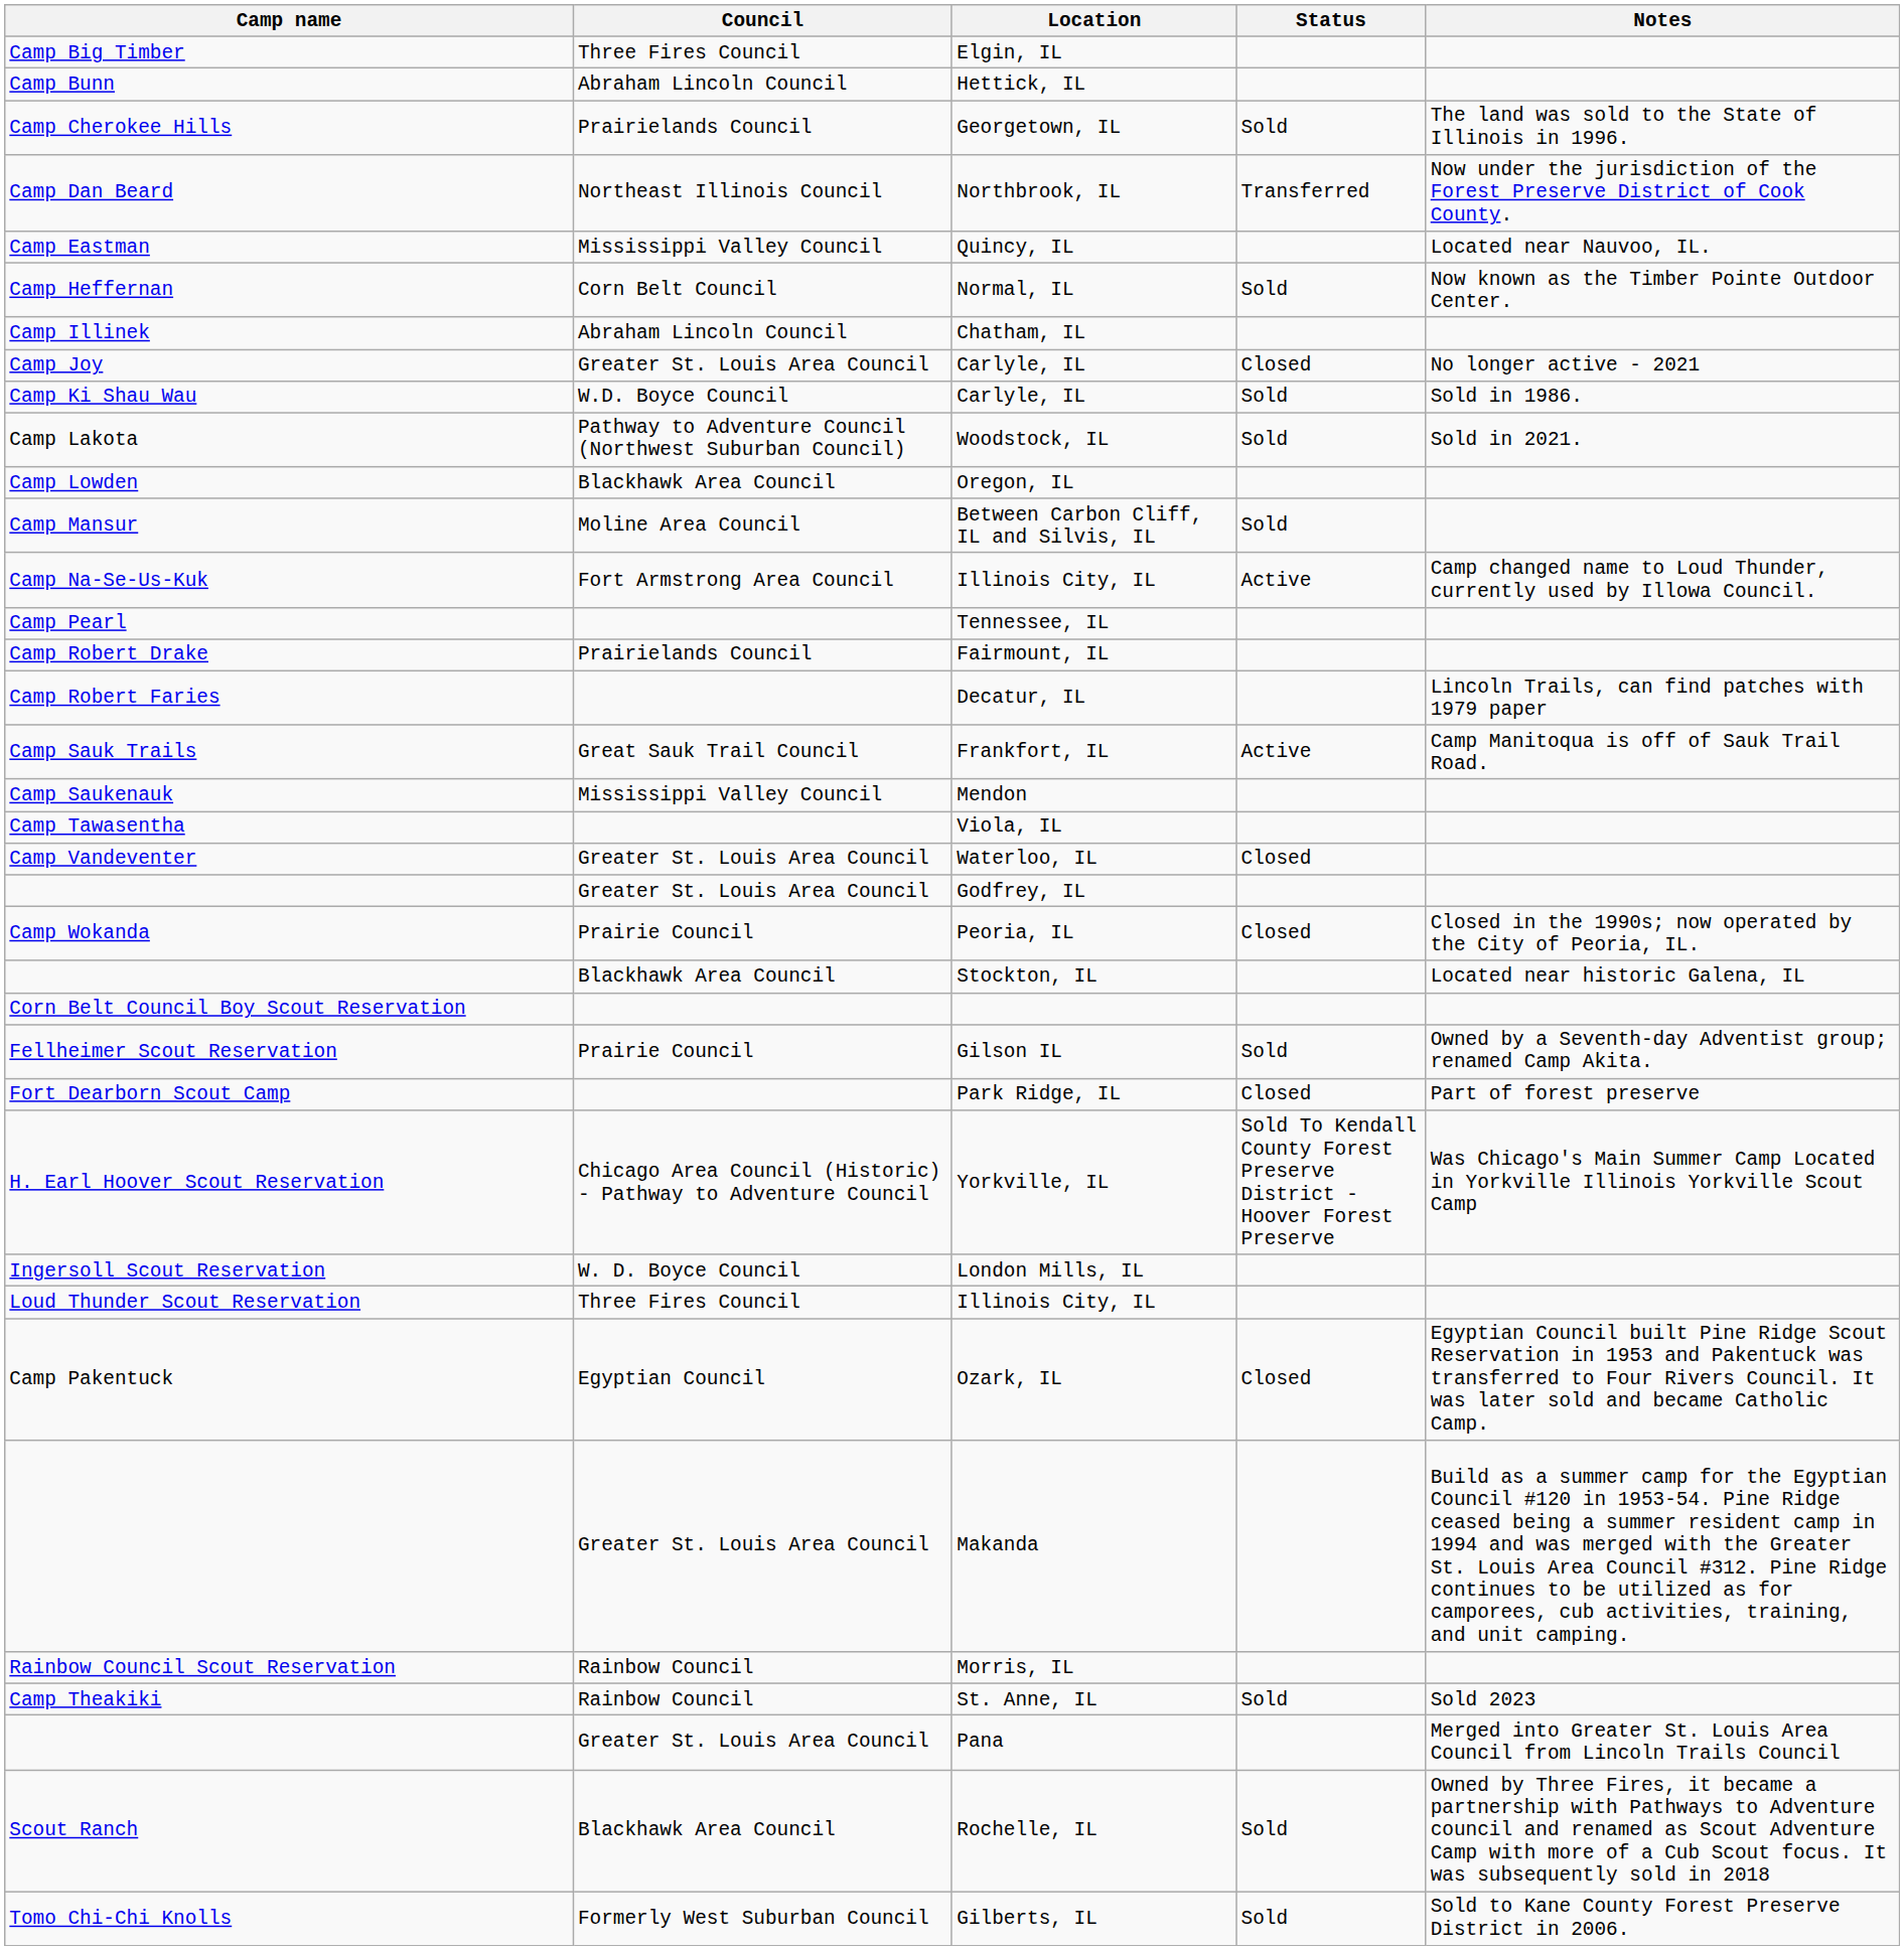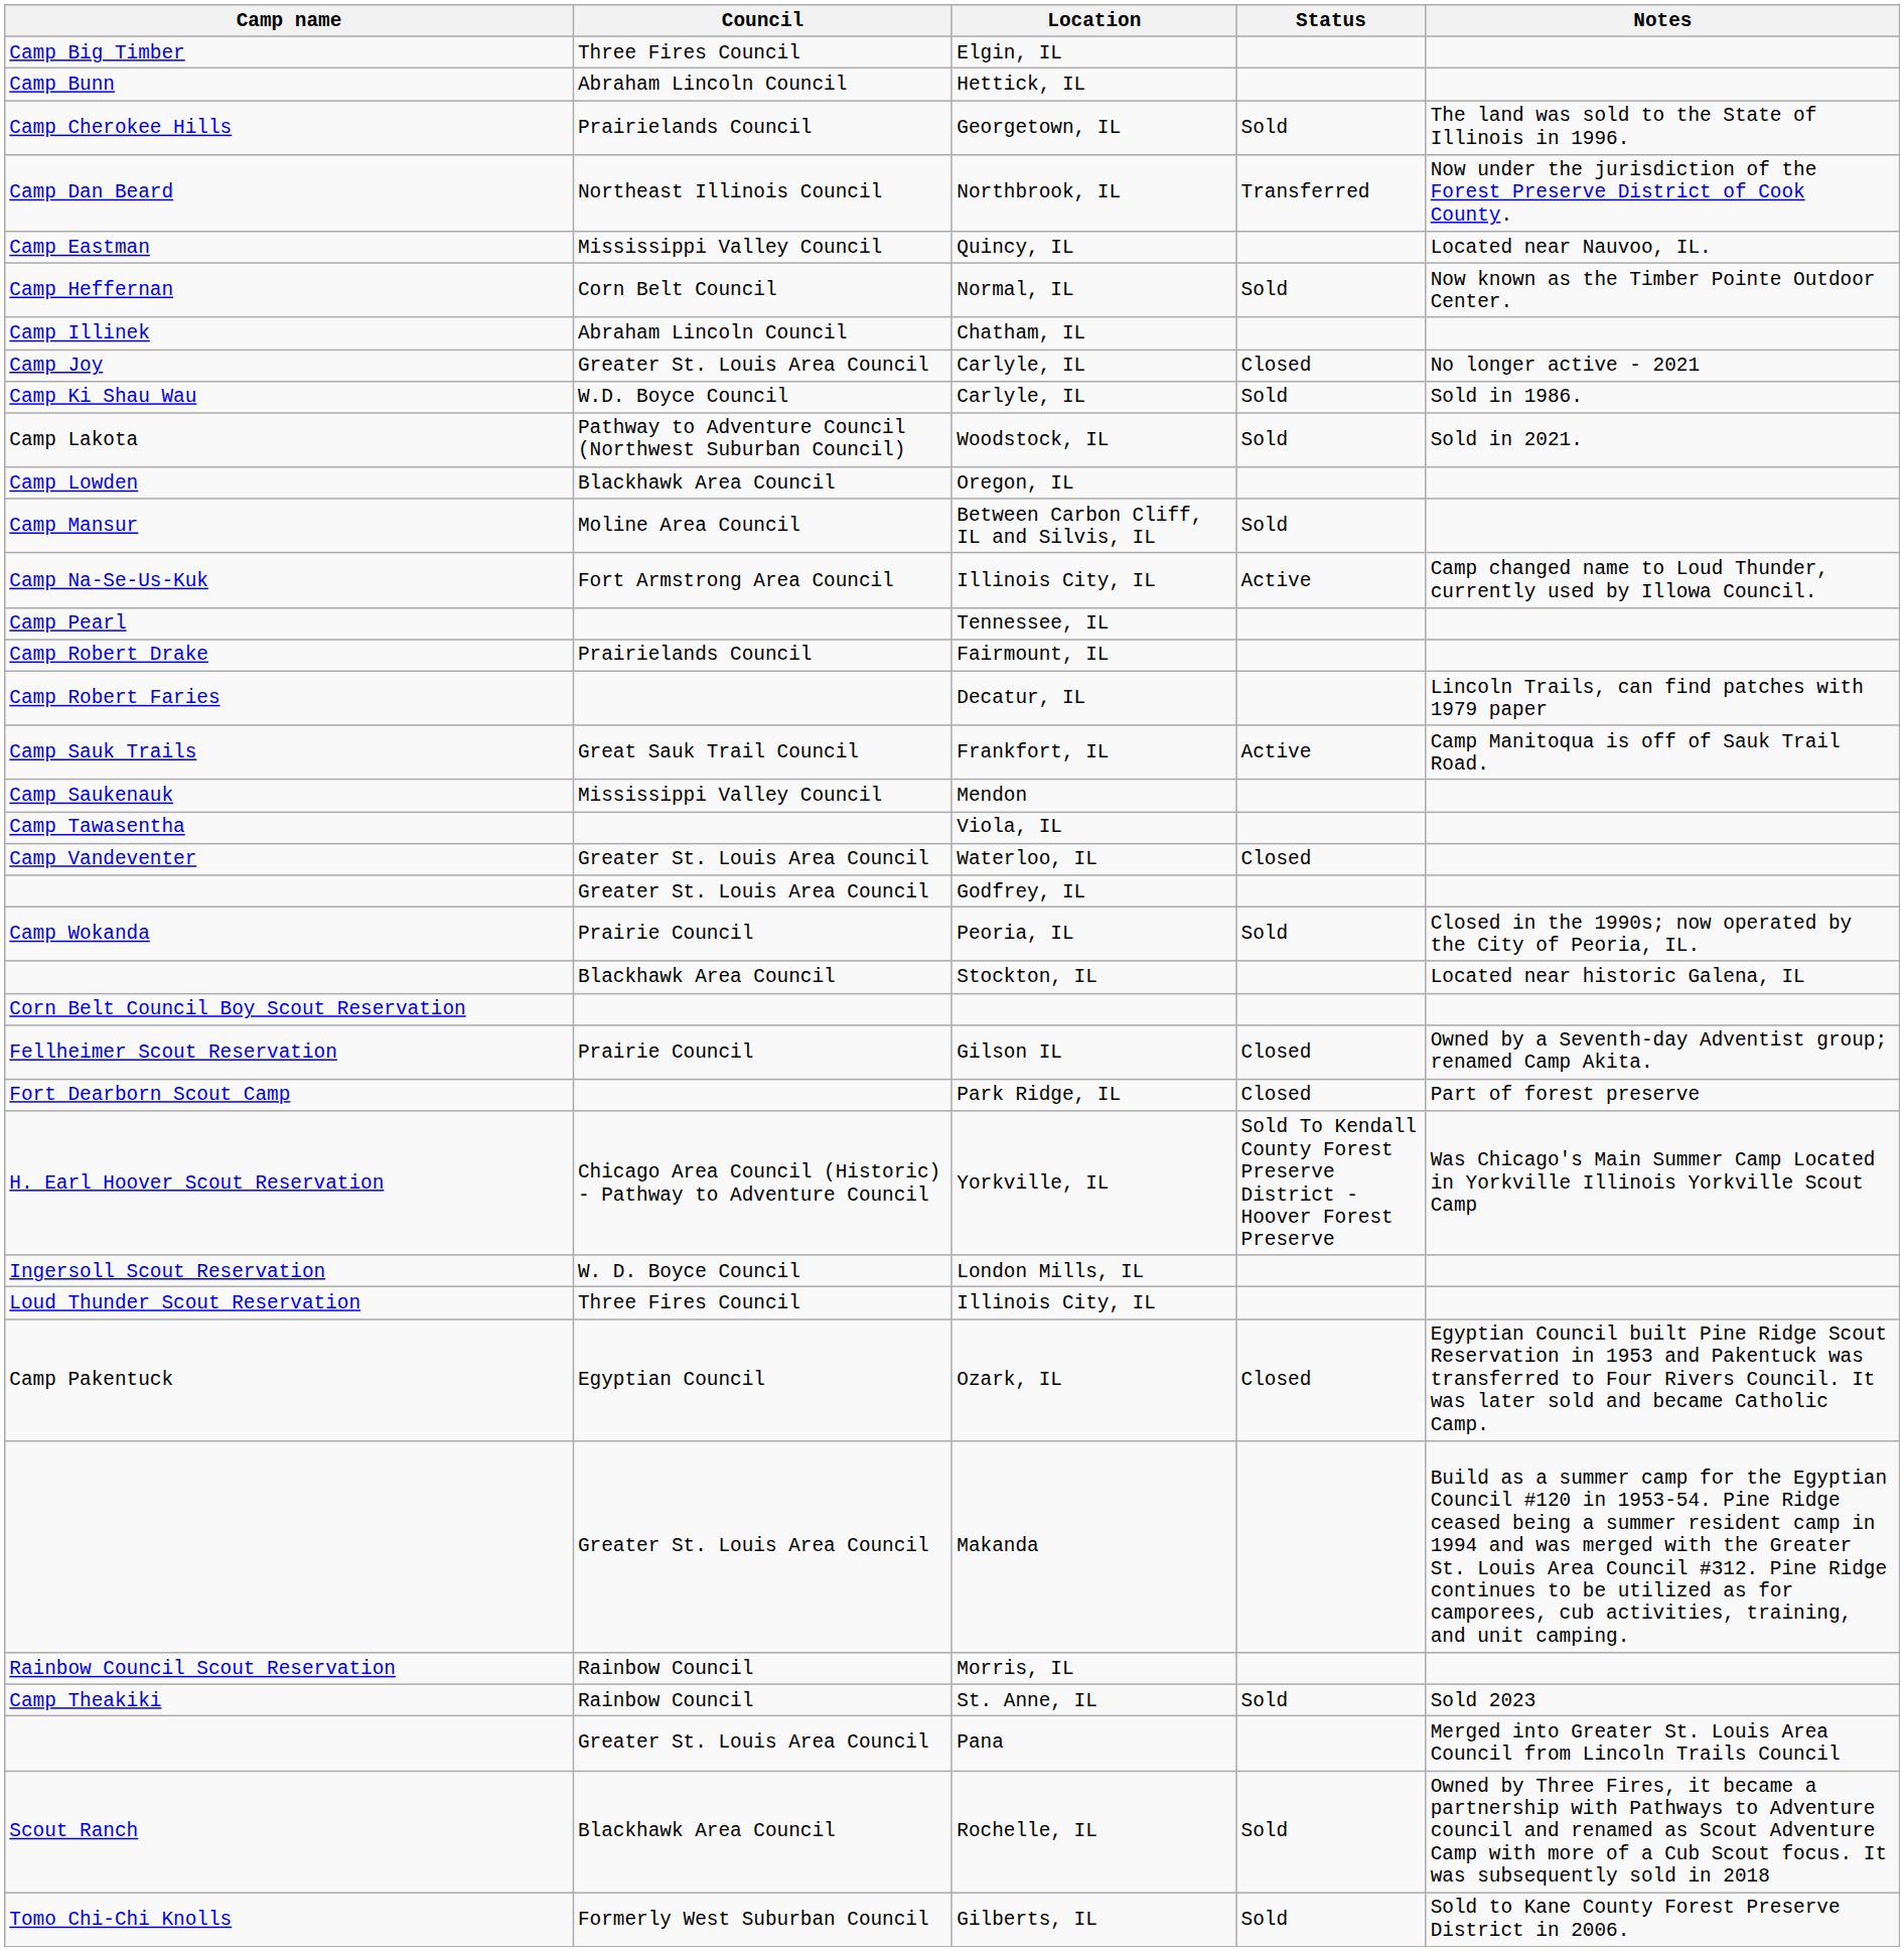 <table class="wikitable sortable" border="1" width="100%">
 <tr>
 <th scope="col" width="30%">Camp name</th>
 <th scope="col" width="20%">Council</th>
 <th scope="col" width="15%">Location</th>
 <th scope="col" width="10%">Status</th>
 <th scope="col" width="25%"  class="unsortable">Notes</th>
 </tr>
 <tr>
 <td><a href='#'>Camp Big Timber</a></td>
 <td>Three Fires Council</td>
 <td>Elgin, IL</td>
 <td></td>
 <td></td>
 </tr>
 <tr>
 <td><a href='#'>Camp Bunn</a></td>
 <td>Abraham Lincoln Council</td>
 <td>Hettick, IL</td>
 <td></td>
 <td></td>
 </tr>
 <tr>
 <td><a href='#'>Camp Cherokee Hills</a></td>
 <td>Prairielands Council</td>
 <td>Georgetown, IL</td>
 <td>Sold</td>
 <td>The land was sold to the State of Illinois in 1996.</td>
 </tr>
 <tr>
 <td><a href='#'>Camp Dan Beard</a></td>
 <td>Northeast Illinois Council</td>
 <td>Northbrook, IL</td>
 <td>Transferred</td>
 <td>Now under the jurisdiction of the <a href='#'>Forest Preserve District of Cook County</a>.</td>
 </tr>
 <tr>
 <td><a href='#'>Camp Eastman</a></td>
 <td>Mississippi Valley Council</td>
 <td>Quincy, IL</td>
 <td></td>
 <td>Located near Nauvoo, IL.</td>
 </tr>
 <tr>
 <td><a href='#'>Camp Heffernan</a></td>
 <td>Corn Belt Council</td>
 <td>Normal, IL</td>
 <td>Sold</td>
 <td>Now known as the Timber Pointe Outdoor Center.</td>
 </tr>
 <tr>
 <td><a href='#'>Camp Illinek</a></td>
 <td>Abraham Lincoln Council</td>
 <td>Chatham, IL</td>
 <td></td>
 <td></td>
 </tr>
 <tr>
 <td><a href='#'>Camp Joy</a></td>
 <td>Greater St. Louis Area Council</td>
 <td>Carlyle, IL</td>
 <td>Closed</td>
 <td>No longer active - 2021</td>
 </tr>
 <tr>
 <td><a href='#'>Camp Ki Shau Wau</a></td>
 <td>W.D. Boyce Council</td>
 <td>Carlyle, IL</td>
 <td>Sold</td>
 <td>Sold in 1986.</td>
 </tr>
 <tr>
 <td>Camp Lakota</td>
 <td>Pathway to Adventure Council (Northwest Suburban Council)</td>
 <td>Woodstock, IL</td>
 <td>Sold</td>
 <td>Sold in 2021.</td>
 </tr>
 <tr>
 <td><a href='#'>Camp Lowden</a></td>
 <td>Blackhawk Area Council</td>
 <td>Oregon, IL</td>
 <td></td>
 <td></td>
 </tr>
 <tr>
 <td><a href='#'>Camp Mansur</a></td>
 <td>Moline Area Council</td>
 <td>Between Carbon Cliff, IL and Silvis, IL</td>
 <td>Sold</td>
 <td></td>
 </tr>
 <tr>
 <td><a href='#'>Camp Na-Se-Us-Kuk</a></td>
 <td>Fort Armstrong Area Council</td>
 <td>Illinois City, IL</td>
 <td>Active</td>
 <td>Camp changed name to Loud Thunder, currently used by Illowa Council.</td>
 </tr>
 <tr>
 <td><a href='#'>Camp Pearl</a></td>
 <td></td>
 <td>Tennessee, IL</td>
 <td></td>
 <td></td>
 </tr>
 <tr>
 <td><a href='#'>Camp Robert Drake</a></td>
 <td>Prairielands Council</td>
 <td>Fairmount, IL</td>
 <td></td>
 <td></td>
 </tr>
 <tr>
 <td><a href='#'>Camp Robert Faries</a></td>
 <td></td>
 <td>Decatur, IL</td>
 <td></td>
 <td>Lincoln Trails, can find patches with 1979 paper</td>
 </tr>
 <tr>
 <td><a href='#'>Camp Sauk Trails</a></td>
 <td>Great Sauk Trail Council</td>
 <td>Frankfort, IL</td>
 <td>Active</td>
 <td>Camp Manitoqua is off of Sauk Trail Road.</td>
 </tr>
 <tr>
 <td><a href='#'>Camp Saukenauk</a></td>
 <td>Mississippi Valley Council</td>
 <td>Mendon</td>
 <td></td>
 <td></td>
 </tr>
 <tr>
 <td><a href='#'>Camp Tawasentha</a></td>
 <td></td>
 <td>Viola, IL</td>
 <td></td>
 <td></td>
 </tr>
 <tr>
 <td><a href='#'>Camp Vandeventer</a></td>
 <td>Greater St. Louis Area Council</td>
 <td>Waterloo, IL</td>
 <td>Closed</td>
 <td><br></td>
 </tr>
 <tr>
 <td></td>
 <td>Greater St. Louis Area Council</td>
 <td>Godfrey, IL</td>
 <td></td>
 <td></td>
 </tr>
 <tr>
 <td><a href='#'>Camp Wokanda</a></td>
 <td>Prairie Council</td>
 <td>Peoria, IL</td>
-<td>Closed</td>
+<td>Sold</td>
 <td>Closed in the 1990s; now operated by the City of Peoria, IL.</td>
 </tr>
 <tr>
 <td></td>
 <td>Blackhawk Area Council</td>
 <td>Stockton, IL</td>
 <td></td>
 <td>Located near historic Galena, IL</td>
 </tr>
 <tr>
 <td><a href='#'>Corn Belt Council Boy Scout Reservation</a></td>
 <td></td>
 <td></td>
 <td></td>
 <td></td>
 </tr>
 <tr>
 <td><a href='#'>Fellheimer Scout Reservation</a></td>
 <td>Prairie Council</td>
 <td>Gilson IL</td>
-<td>Sold</td>
+<td>Closed</td>
 <td>Owned by a Seventh-day Adventist group; renamed Camp Akita.  </td>
 </tr>
 <tr>
 <td><a href='#'>Fort Dearborn Scout Camp</a></td>
 <td></td>
 <td>Park Ridge, IL</td>
 <td>Closed</td>
 <td>Part of forest preserve</td>
 </tr>
 <tr>
 <td><a href='#'>H. Earl Hoover Scout Reservation</a></td>
 <td>Chicago Area Council (Historic) - Pathway to Adventure Council</td>
 <td>Yorkville, IL</td>
 <td>Sold To Kendall County Forest Preserve District - Hoover Forest Preserve</td>
 <td>Was Chicago's Main Summer Camp Located in Yorkville Illinois Yorkville Scout Camp</td>
 </tr>
 <tr>
 <td><a href='#'>Ingersoll Scout Reservation</a></td>
 <td>W. D. Boyce Council</td>
 <td>London Mills, IL</td>
 <td></td>
 <td></td>
 </tr>
 <tr>
 <td><a href='#'>Loud Thunder Scout Reservation</a></td>
 <td>Three Fires Council</td>
 <td>Illinois City, IL</td>
 <td></td>
 <td></td>
 </tr>
 <tr>
 <td>Camp Pakentuck</td>
 <td>Egyptian Council</td>
 <td>Ozark, IL</td>
 <td>Closed</td>
 <td>Egyptian Council built Pine Ridge Scout Reservation in 1953 and Pakentuck was transferred to Four Rivers Council.  It was later sold and became  Catholic Camp.</td>
 </tr>
 <tr>
 <td></td>
 <td>Greater St. Louis Area Council</td>
 <td>Makanda</td>
 <td></td>
 <td><br>Build as a summer camp for the Egyptian Council #120 in 1953-54.  Pine Ridge ceased being a summer resident camp in 1994 and was merged with the Greater St. Louis Area Council #312.  Pine Ridge continues to be utilized as for camporees, cub activities, training, and unit camping.</td>
 </tr>
 <tr>
 <td><a href='#'>Rainbow Council Scout Reservation</a></td>
 <td>Rainbow Council</td>
 <td>Morris, IL</td>
 <td></td>
 <td></td>
 </tr>
 <tr>
 <td><a href='#'>Camp Theakiki</a></td>
 <td>Rainbow Council</td>
 <td>St. Anne, IL</td>
 <td>Sold</td>
 <td>Sold 2023</td>
 </tr>
 <tr>
 <td></td>
 <td>Greater St. Louis Area Council</td>
 <td>Pana</td>
 <td></td>
 <td>Merged into Greater St. Louis Area Council from Lincoln Trails Council</td>
 </tr>
 <tr>
 <td><a href='#'>Scout Ranch</a></td>
 <td>Blackhawk Area Council</td>
 <td>Rochelle, IL</td>
 <td>Sold</td>
 <td>Owned by Three Fires, it became a partnership with Pathways to Adventure council and renamed as Scout Adventure Camp with more of a Cub Scout focus.  It was subsequently sold in 2018</td>
 </tr>
 <tr>
 <td><a href='#'>Tomo Chi-Chi Knolls</a></td>
 <td>Formerly West Suburban Council</td>
 <td>Gilberts, IL</td>
 <td>Sold</td>
 <td>Sold to Kane County Forest Preserve District in 2006.</td>
 </tr>
 </table>
